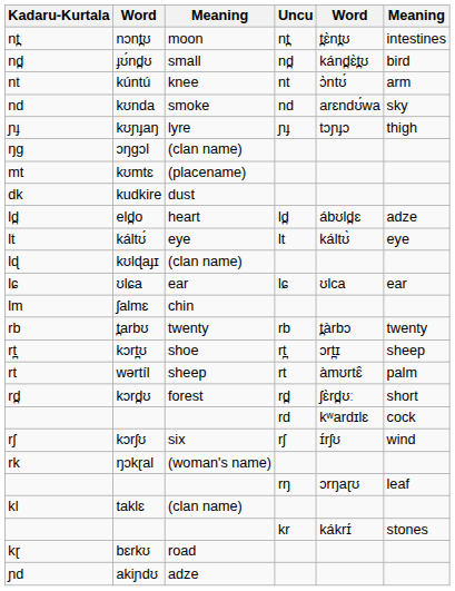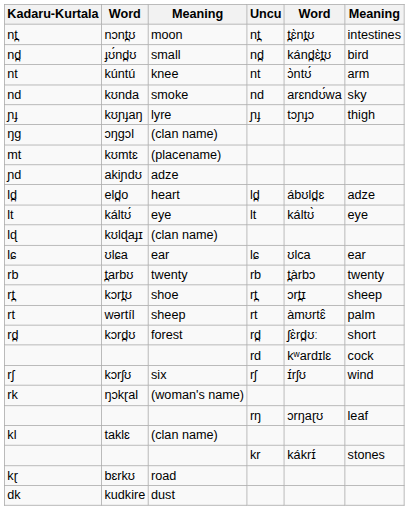 <table class="wikitable">
 <tr>
 <th>Kadaru-Kurtala</th>
 <th>Word</th>
 <th>Meaning</th>
 <th>Uncu</th>
 <th>Word</th>
 <th>Meaning</th>
 </tr>
 <tr>
 <td>nt̪</td>
 <td>nɔnt̪ʊ</td>
 <td>moon</td>
 <td>nt̪</td>
 <td>t̪ɛ̀nt̪ʊ</td>
 <td>intestines</td>
 </tr>
 <tr>
 <td>nd̪</td>
 <td>ɟʊ́nd̪ʊ</td>
 <td>small</td>
 <td>nd̪</td>
 <td>kánd̪ɛ̀t̪ʊ</td>
 <td>bird</td>
 </tr>
 <tr>
 <td>nt</td>
 <td>kúntú</td>
 <td>knee</td>
 <td>nt</td>
 <td>ɔ̀ntʊ́</td>
 <td>arm</td>
 </tr>
 <tr>
 <td>nd</td>
 <td>kʊnda</td>
 <td>smoke</td>
 <td>nd</td>
 <td>arɛndʊ́wa</td>
 <td>sky</td>
 </tr>
 <tr>
 <td>ɲɟ</td>
 <td>kʊɲɟaŋ</td>
 <td>lyre</td>
 <td>ɲɟ</td>
 <td>tɔɲɟɔ</td>
 <td>thigh</td>
 </tr>
 <tr>
 <td>ŋɡ</td>
 <td>ɔŋɡɔl</td>
 <td>(clan name)</td>
 <td></td>
 <td></td>
 <td></td>
 </tr>
 <tr>
 <td>mt</td>
 <td>kʊmtɛ</td>
 <td>(placename)</td>
 <td></td>
 <td></td>
 <td></td>
 </tr>
 <tr>
-<td>dk</td>
-<td>kudkire</td>
-<td>dust</td>
+<td>ɲd</td>
+<td>akiɲdʊ</td>
+<td>adze</td>
 <td></td>
 <td></td>
 <td></td>
 </tr>
 <tr>
 <td>ld̪</td>
 <td>eld̪o</td>
 <td>heart</td>
 <td>ld̪</td>
 <td>ábʊld̪ɛ</td>
 <td>adze</td>
 </tr>
 <tr>
 <td>lt</td>
 <td>káltʊ́</td>
 <td>eye</td>
 <td>lt</td>
 <td>káltʊ̀</td>
 <td>eye</td>
 </tr>
 <tr>
 <td>lɖ</td>
 <td>kʊlɖaɟɪ</td>
 <td>(clan name)</td>
 <td></td>
 <td></td>
 <td></td>
 </tr>
 <tr>
 <td>lɕ</td>
 <td>ʊlɕa</td>
 <td>ear</td>
 <td>lɕ</td>
 <td>ʊlca</td>
 <td>ear</td>
-</tr>
-<tr>
-<td>lm</td>
-<td>ʃalmɛ</td>
-<td>chin</td>
-<td></td>
-<td></td>
-<td></td>
 </tr>
 <tr>
 <td>rb</td>
 <td>t̪arbʊ</td>
 <td>twenty</td>
 <td>rb</td>
 <td>t̪àrbɔ</td>
 <td>twenty</td>
 </tr>
 <tr>
 <td>rt̪</td>
 <td>kɔrt̪ʊ</td>
 <td>shoe</td>
 <td>rt̪</td>
 <td>ɔrt̪ɪ</td>
 <td>sheep</td>
 </tr>
 <tr>
 <td>rt</td>
 <td>wərtíl</td>
 <td>sheep</td>
 <td>rt</td>
 <td>àmʊrtɛ̂</td>
 <td>palm</td>
 </tr>
 <tr>
 <td>rd̪</td>
 <td>kɔrd̪ʊ</td>
 <td>forest</td>
 <td>rd̪</td>
 <td>ʃɛ̀rd̪ʊː</td>
 <td>short</td>
 </tr>
 <tr>
 <td></td>
 <td></td>
 <td></td>
 <td>rd</td>
 <td>kʷardɪlɛ</td>
 <td>cock</td>
 </tr>
 <tr>
 <td>rʃ</td>
 <td>kɔrʃʊ</td>
 <td>six</td>
 <td>rʃ</td>
 <td>ɪ́rʃʊ</td>
 <td>wind</td>
 </tr>
 <tr>
 <td>rk</td>
 <td>ŋɔkɽal</td>
 <td>(woman's name)</td>
 <td></td>
 <td></td>
 <td></td>
 </tr>
 <tr>
 <td></td>
 <td></td>
 <td></td>
 <td>rŋ</td>
 <td>ɔrŋaɽʊ</td>
 <td>leaf</td>
 </tr>
 <tr>
 <td>kl</td>
 <td>taklɛ</td>
 <td>(clan name)</td>
 <td></td>
 <td></td>
 <td></td>
 </tr>
 <tr>
 <td></td>
 <td></td>
 <td></td>
 <td>kr</td>
 <td>kákrɪ́</td>
 <td>stones</td>
 </tr>
 <tr>
 <td>kɽ</td>
 <td>bɛrkʊ</td>
 <td>road</td>
 <td></td>
 <td></td>
 <td></td>
 </tr>
 <tr>
-<td>ɲd</td>
-<td>akiɲdʊ</td>
-<td>adze</td>
+<td>dk</td>
+<td>kudkire</td>
+<td>dust</td>
 <td></td>
 <td></td>
 <td></td>
 </tr>
 </table>
